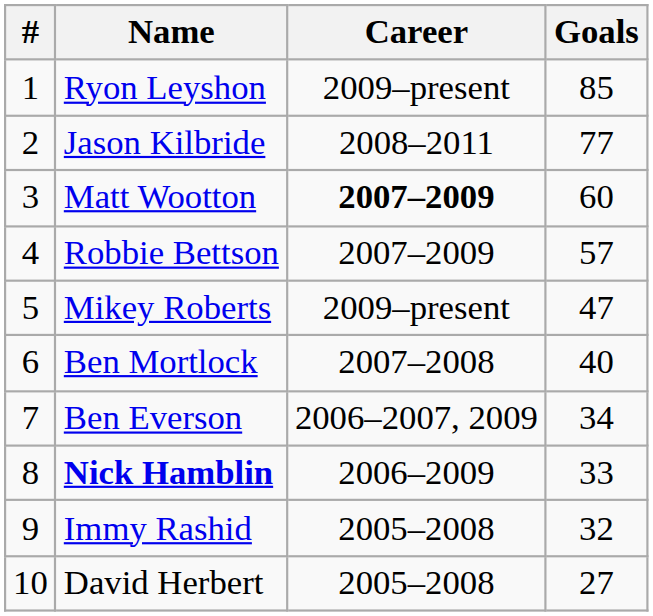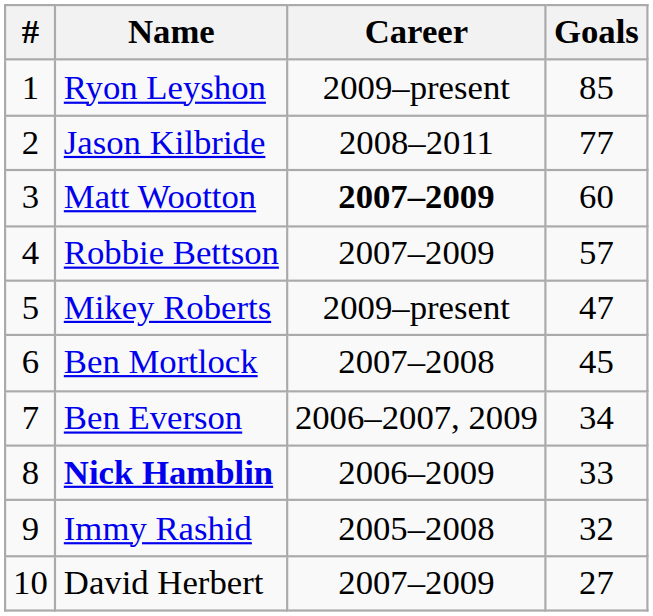 <table class="wikitable sortable" style="text-align: center;">
 <tr>
 <th>#</th>
 <th>Name</th>
 <th>Career</th>
 <th>Goals</th>
 </tr>
 <tr>
 <td>1</td>
 <td align="left"><a href='#'>Ryon Leyshon</a></td>
 <td>2009–present</td>
 <td>85</td>
 </tr>
 <tr>
 <td>2</td>
 <td align="left"><a href='#'>Jason Kilbride</a></td>
 <td>2008–2011</td>
 <td>77</td>
 </tr>
 <tr>
 <td>3</td>
 <td align="left"><a href='#'>Matt Wootton</a></td>
 <td><strong>2007–2009</strong></td>
 <td>60</td>
 </tr>
 <tr>
 <td>4</td>
 <td align="left"><a href='#'>Robbie Bettson</a></td>
 <td>2007–2009</td>
 <td>57</td>
 </tr>
 <tr>
 <td>5</td>
 <td align="left"><a href='#'>Mikey Roberts</a></td>
 <td>2009–present</td>
 <td>47</td>
 </tr>
 <tr>
 <td>6</td>
 <td align="left"><a href='#'>Ben Mortlock</a></td>
 <td>2007–2008</td>
-<td>40</td>
+<td>45</td>
 </tr>
 <tr>
 <td>7</td>
 <td align="left"><a href='#'>Ben Everson</a></td>
 <td>2006–2007, 2009</td>
 <td>34</td>
 </tr>
 <tr>
 <td>8</td>
 <td align="left"><strong><a href='#'>Nick Hamblin</a></strong></td>
 <td>2006–2009</td>
 <td>33</td>
 </tr>
 <tr>
 <td>9</td>
 <td align="left"><a href='#'>Immy Rashid</a></td>
 <td>2005–2008</td>
 <td>32</td>
 </tr>
 <tr>
 <td>10</td>
 <td align="left">David Herbert</td>
-<td>2005–2008</td>
+<td>2007–2009</td>
 <td>27</td>
 </tr>
 </table>
